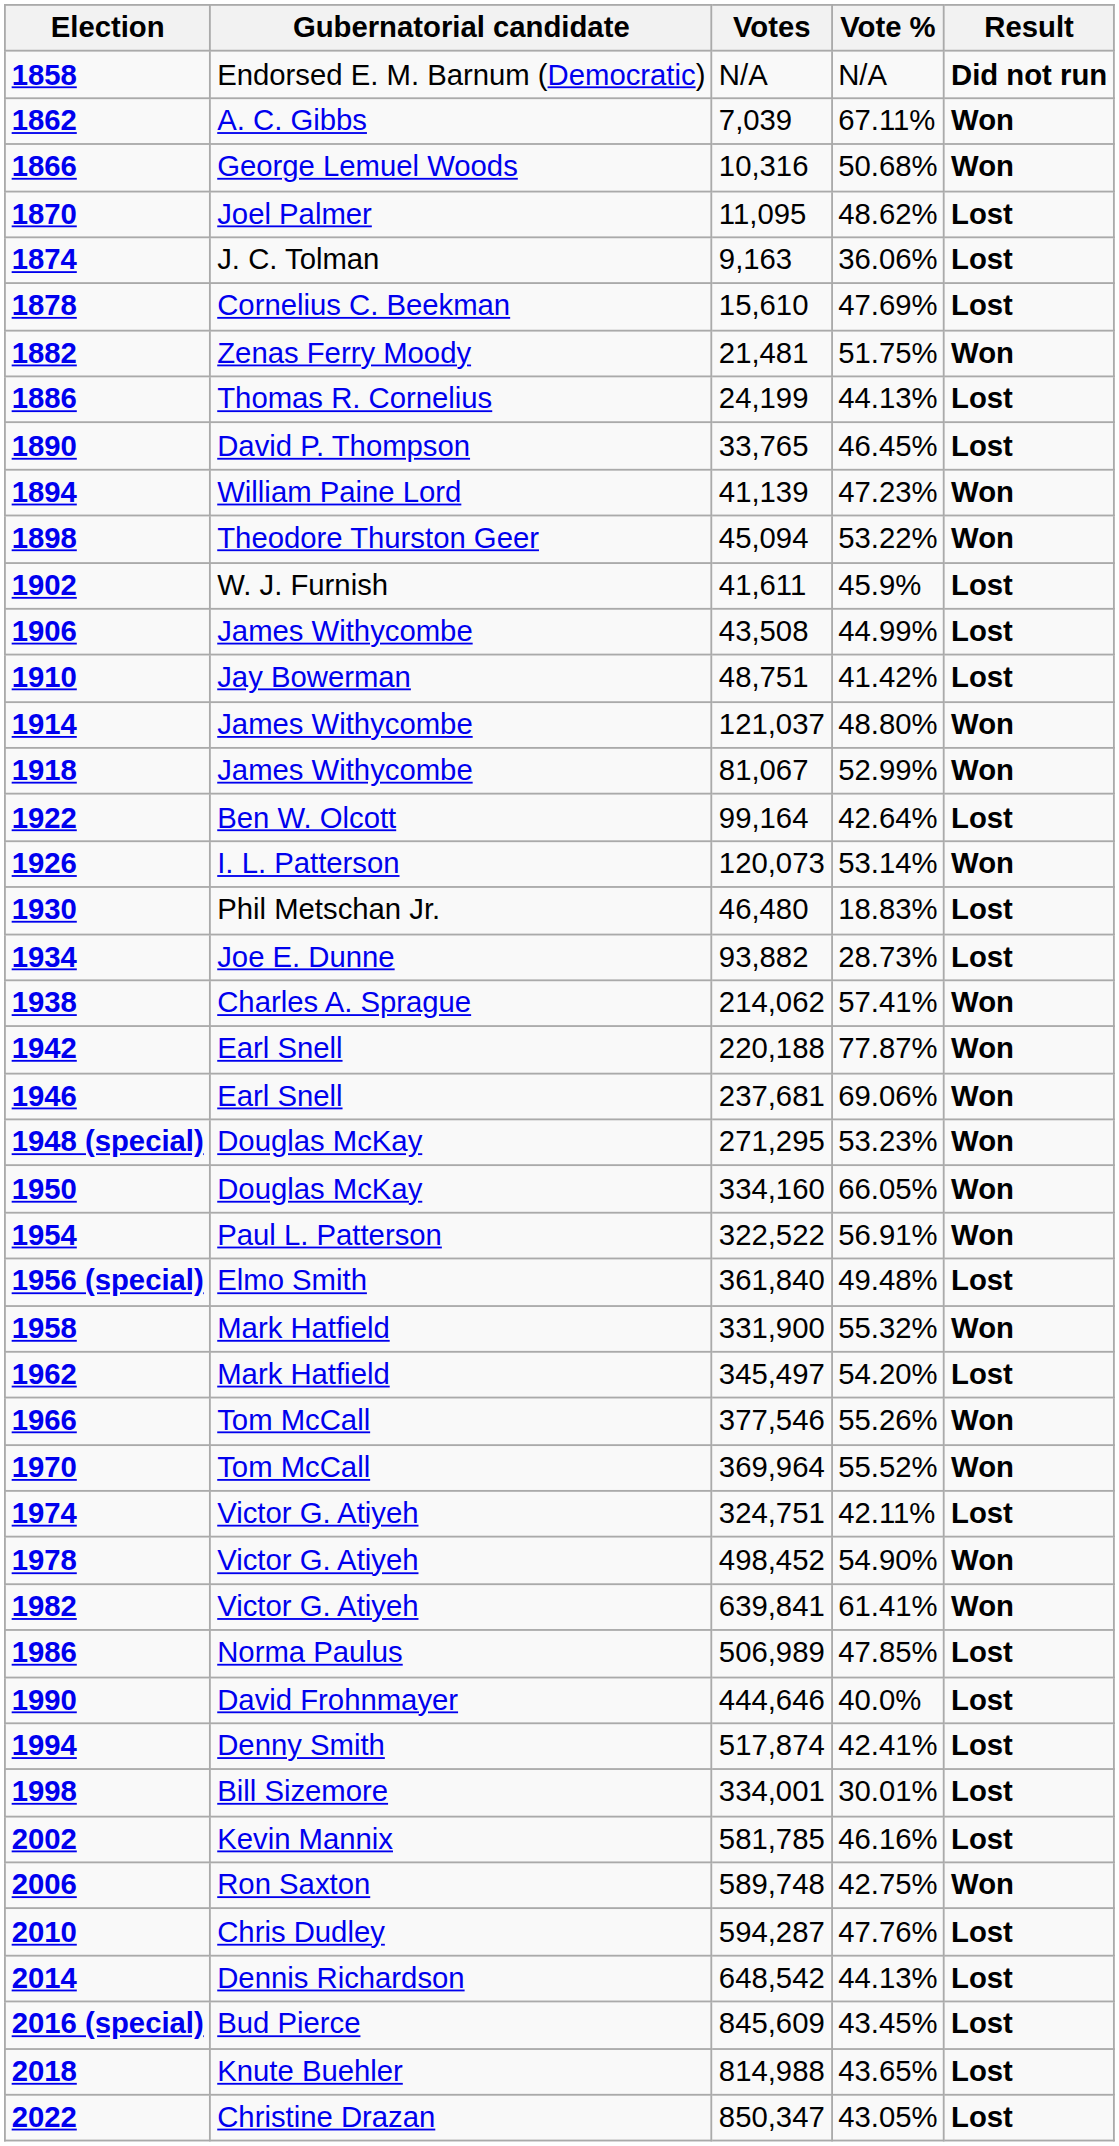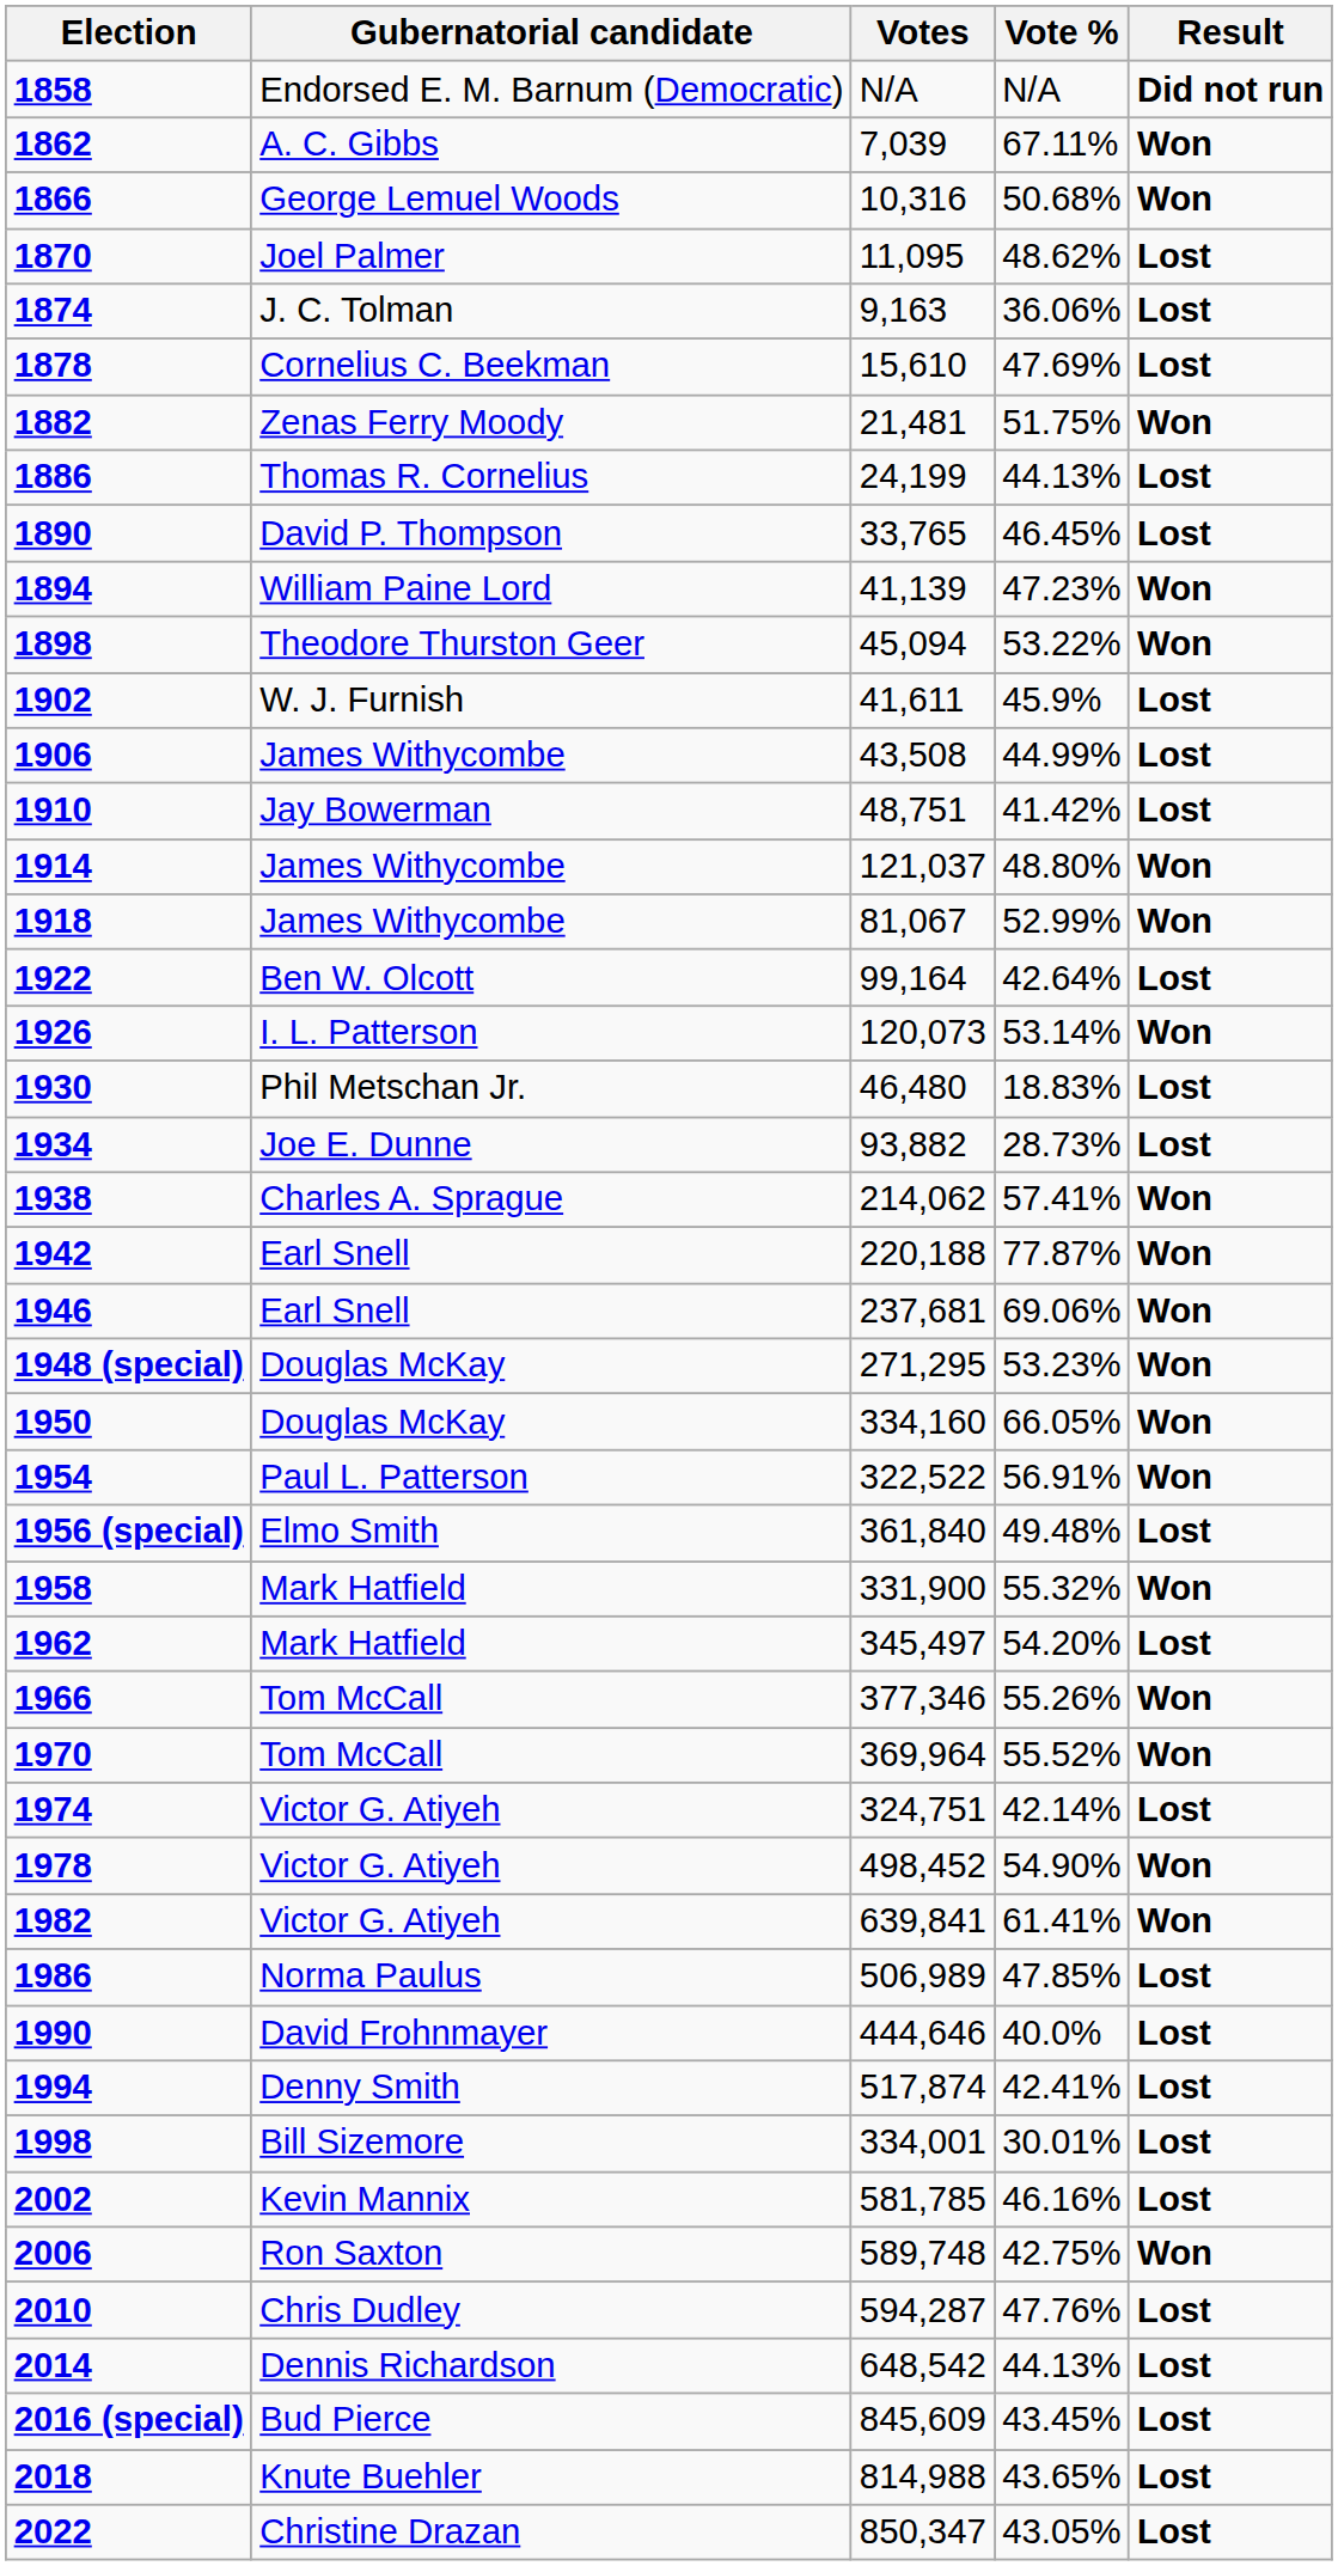 <table class="wikitable">
 <tr>
 <th>Election</th>
 <th>Gubernatorial candidate</th>
 <th>Votes</th>
 <th>Vote %</th>
 <th>Result</th>
 </tr>
 <tr>
 <td><strong><a href='#'>1858</a></strong></td>
 <td>Endorsed E. M. Barnum (<a href='#'>Democratic</a>)</td>
 <td>N/A</td>
 <td>N/A</td>
 <td><strong>Did not run</strong></td>
 </tr>
 <tr>
 <td><strong><a href='#'>1862</a></strong></td>
 <td><a href='#'>A. C. Gibbs</a></td>
 <td>7,039</td>
 <td>67.11%</td>
 <td><strong>Won</strong> </td>
 </tr>
 <tr>
 <td><a href='#'><strong>1866</strong></a></td>
 <td><a href='#'>George Lemuel Woods</a></td>
 <td>10,316</td>
 <td>50.68%</td>
 <td><strong>Won</strong> </td>
 </tr>
 <tr>
 <td><strong><a href='#'>1870</a></strong></td>
 <td><a href='#'>Joel Palmer</a></td>
 <td>11,095</td>
 <td>48.62%</td>
 <td><strong>Lost</strong> </td>
 </tr>
 <tr>
 <td><a href='#'><strong>1874</strong></a></td>
 <td>J. C. Tolman</td>
 <td>9,163</td>
 <td>36.06%</td>
 <td><strong>Lost</strong> </td>
 </tr>
 <tr>
 <td><strong><a href='#'>1878</a></strong></td>
 <td><a href='#'>Cornelius C. Beekman</a></td>
 <td>15,610</td>
 <td>47.69%</td>
 <td><strong>Lost</strong> </td>
 </tr>
 <tr>
 <td><strong><a href='#'>1882</a></strong></td>
 <td><a href='#'>Zenas Ferry Moody</a></td>
 <td>21,481</td>
 <td>51.75%</td>
 <td><strong>Won</strong> </td>
 </tr>
 <tr>
 <td><a href='#'><strong>1886</strong></a></td>
 <td><a href='#'>Thomas R. Cornelius</a></td>
 <td>24,199</td>
 <td>44.13%</td>
 <td><strong>Lost</strong> </td>
 </tr>
 <tr>
 <td><strong><a href='#'>1890</a></strong></td>
 <td><a href='#'>David P. Thompson</a></td>
 <td>33,765</td>
 <td>46.45%</td>
 <td><strong>Lost</strong> </td>
 </tr>
 <tr>
 <td><strong><a href='#'>1894</a></strong></td>
 <td><a href='#'>William Paine Lord</a></td>
 <td>41,139</td>
 <td>47.23%</td>
 <td><strong>Won</strong> </td>
 </tr>
 <tr>
 <td><strong><a href='#'>1898</a></strong></td>
 <td><a href='#'>Theodore Thurston Geer</a></td>
 <td>45,094</td>
 <td>53.22%</td>
 <td><strong>Won</strong> </td>
 </tr>
 <tr>
 <td><strong><a href='#'>1902</a></strong></td>
 <td>W. J. Furnish</td>
 <td>41,611</td>
 <td>45.9%</td>
 <td><strong>Lost</strong> </td>
 </tr>
 <tr>
 <td><strong><a href='#'>1906</a></strong></td>
 <td><a href='#'>James Withycombe</a></td>
 <td>43,508</td>
 <td>44.99%</td>
 <td><strong>Lost</strong> </td>
 </tr>
 <tr>
 <td><strong><a href='#'>1910</a></strong></td>
 <td><a href='#'>Jay Bowerman</a></td>
 <td>48,751</td>
 <td>41.42%</td>
 <td><strong>Lost</strong> </td>
 </tr>
 <tr>
 <td><strong><a href='#'>1914</a></strong></td>
 <td><a href='#'>James Withycombe</a></td>
 <td>121,037</td>
 <td>48.80%</td>
 <td><strong>Won</strong> </td>
 </tr>
 <tr>
 <td><strong><a href='#'>1918</a></strong></td>
 <td><a href='#'>James Withycombe</a></td>
 <td>81,067</td>
 <td>52.99%</td>
 <td><strong>Won</strong> </td>
 </tr>
 <tr>
 <td><strong><a href='#'>1922</a></strong></td>
 <td><a href='#'>Ben W. Olcott</a></td>
 <td>99,164</td>
 <td>42.64%</td>
 <td><strong>Lost</strong> </td>
 </tr>
 <tr>
 <td><strong><a href='#'>1926</a></strong></td>
 <td><a href='#'>I. L. Patterson</a></td>
 <td>120,073</td>
 <td>53.14%</td>
 <td><strong>Won</strong> </td>
 </tr>
 <tr>
 <td><strong><a href='#'>1930</a></strong></td>
 <td>Phil Metschan Jr.</td>
 <td>46,480</td>
 <td>18.83%</td>
 <td><strong>Lost</strong> </td>
 </tr>
 <tr>
 <td><strong><a href='#'>1934</a></strong></td>
 <td><a href='#'>Joe E. Dunne</a></td>
 <td>93,882</td>
 <td>28.73%</td>
 <td><strong>Lost</strong> </td>
 </tr>
 <tr>
 <td><strong><a href='#'>1938</a></strong></td>
 <td><a href='#'>Charles A. Sprague</a></td>
 <td>214,062</td>
 <td>57.41%</td>
 <td><strong>Won</strong> </td>
 </tr>
 <tr>
 <td><strong><a href='#'>1942</a></strong></td>
 <td><a href='#'>Earl Snell</a></td>
 <td>220,188</td>
 <td>77.87%</td>
 <td><strong>Won</strong> </td>
 </tr>
 <tr>
 <td><strong><a href='#'>1946</a></strong></td>
 <td><a href='#'>Earl Snell</a></td>
 <td>237,681</td>
 <td>69.06%</td>
 <td><strong>Won</strong> </td>
 </tr>
 <tr>
 <td><strong><a href='#'>1948 (special)</a></strong></td>
 <td><a href='#'>Douglas McKay</a></td>
 <td>271,295</td>
 <td>53.23%</td>
 <td><strong>Won</strong> </td>
 </tr>
 <tr>
 <td><strong><a href='#'>1950</a></strong></td>
 <td><a href='#'>Douglas McKay</a></td>
 <td>334,160</td>
 <td>66.05%</td>
 <td><strong>Won</strong> </td>
 </tr>
 <tr>
 <td><strong><a href='#'>1954</a></strong></td>
 <td><a href='#'>Paul L. Patterson</a></td>
 <td>322,522</td>
 <td>56.91%</td>
 <td><strong>Won</strong> </td>
 </tr>
 <tr>
 <td><strong><a href='#'>1956 (special)</a></strong></td>
 <td><a href='#'>Elmo Smith</a></td>
 <td>361,840</td>
 <td>49.48%</td>
 <td><strong>Lost</strong> </td>
 </tr>
 <tr>
 <td><strong><a href='#'>1958</a></strong></td>
 <td><a href='#'>Mark Hatfield</a></td>
 <td>331,900</td>
 <td>55.32%</td>
 <td><strong>Won</strong> </td>
 </tr>
 <tr>
 <td><strong><a href='#'>1962</a></strong></td>
 <td><a href='#'>Mark Hatfield</a></td>
 <td>345,497</td>
 <td>54.20%</td>
 <td><strong>Lost</strong> </td>
 </tr>
 <tr>
 <td><strong><a href='#'>1966</a></strong></td>
 <td><a href='#'>Tom McCall</a></td>
-<td>377,546</td>
+<td>377,346</td>
 <td>55.26%</td>
 <td><strong>Won</strong> </td>
 </tr>
 <tr>
 <td><strong><a href='#'>1970</a></strong></td>
 <td><a href='#'>Tom McCall</a></td>
 <td>369,964</td>
 <td>55.52%</td>
 <td><strong>Won</strong> </td>
 </tr>
 <tr>
 <td><strong><a href='#'>1974</a></strong></td>
 <td><a href='#'>Victor G. Atiyeh</a></td>
 <td>324,751</td>
-<td>42.11%</td>
+<td>42.14%</td>
 <td><strong>Lost</strong> </td>
 </tr>
 <tr>
 <td><strong><a href='#'>1978</a></strong></td>
 <td><a href='#'>Victor G. Atiyeh</a></td>
 <td>498,452</td>
 <td>54.90%</td>
 <td><strong>Won</strong> </td>
 </tr>
 <tr>
 <td><strong><a href='#'>1982</a></strong></td>
 <td><a href='#'>Victor G. Atiyeh</a></td>
 <td>639,841</td>
 <td>61.41%</td>
 <td><strong>Won</strong> </td>
 </tr>
 <tr>
 <td><strong><a href='#'>1986</a></strong></td>
 <td><a href='#'>Norma Paulus</a></td>
 <td>506,989</td>
 <td>47.85%</td>
 <td><strong>Lost</strong> </td>
 </tr>
 <tr>
 <td><strong><a href='#'>1990</a></strong></td>
 <td><a href='#'>David Frohnmayer</a></td>
 <td>444,646</td>
 <td>40.0%</td>
 <td><strong>Lost</strong> </td>
 </tr>
 <tr>
 <td><strong><a href='#'>1994</a></strong></td>
 <td><a href='#'>Denny Smith</a></td>
 <td>517,874</td>
 <td>42.41%</td>
 <td><strong>Lost</strong> </td>
 </tr>
 <tr>
 <td><strong><a href='#'>1998</a></strong></td>
 <td><a href='#'>Bill Sizemore</a></td>
 <td>334,001</td>
 <td>30.01%</td>
 <td><strong>Lost</strong> </td>
 </tr>
 <tr>
 <td><strong><a href='#'>2002</a></strong></td>
 <td><a href='#'>Kevin Mannix</a></td>
 <td>581,785</td>
 <td>46.16%</td>
 <td><strong>Lost</strong> </td>
 </tr>
 <tr>
 <td><strong><a href='#'>2006</a></strong></td>
 <td><a href='#'>Ron Saxton</a></td>
 <td>589,748</td>
 <td>42.75%</td>
 <td><strong>Won</strong> </td>
 </tr>
 <tr>
 <td><strong><a href='#'>2010</a></strong></td>
 <td><a href='#'>Chris Dudley</a></td>
 <td>594,287</td>
 <td>47.76%</td>
 <td><strong>Lost</strong> </td>
 </tr>
 <tr>
 <td><strong><a href='#'>2014</a></strong></td>
 <td><a href='#'>Dennis Richardson</a></td>
 <td>648,542</td>
 <td>44.13%</td>
 <td><strong>Lost</strong> </td>
 </tr>
 <tr>
 <td><strong><a href='#'>2016 (special)</a></strong></td>
 <td><a href='#'>Bud Pierce</a></td>
 <td>845,609</td>
 <td>43.45%</td>
 <td><strong>Lost</strong> </td>
 </tr>
 <tr>
 <td><strong><a href='#'>2018</a></strong></td>
 <td><a href='#'>Knute Buehler</a></td>
 <td>814,988</td>
 <td>43.65%</td>
 <td><strong>Lost</strong> </td>
 </tr>
 <tr>
 <td><strong><a href='#'>2022</a></strong></td>
 <td><a href='#'>Christine Drazan</a></td>
 <td>850,347</td>
 <td>43.05%</td>
 <td><strong>Lost</strong> </td>
 </tr>
 </table>
